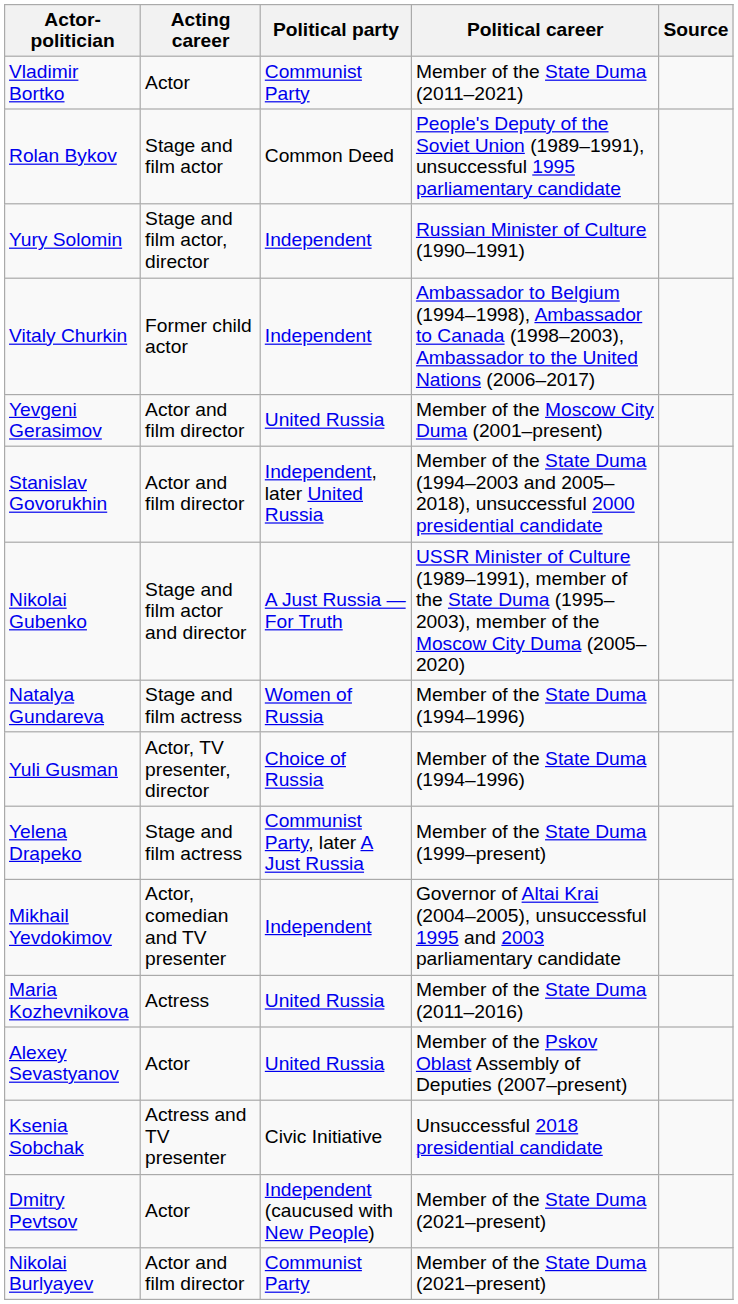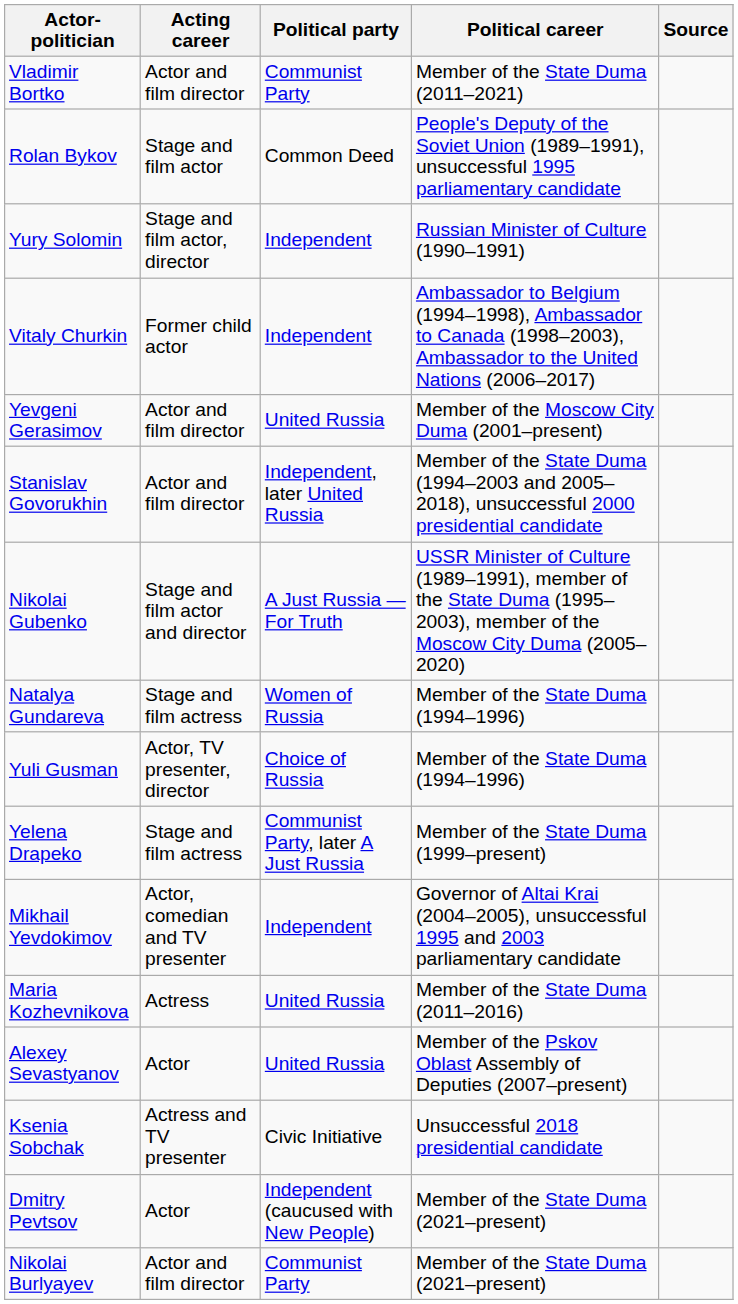 <table class="wikitable sortable">
 <tr>
 <th>Actor-politician</th>
 <th>Acting career</th>
 <th>Political party</th>
 <th>Political career</th>
 <th>Source</th>
 </tr>
 <tr>
 <td data-sort-value="Bortko, Vladimir"><a href='#'>Vladimir Bortko</a></td>
-<td>Actor</td>
+<td>Actor and film director</td>
 <td><a href='#'>Communist Party</a></td>
 <td>Member of the <a href='#'>State Duma</a> (2011–2021)</td>
 <td></td>
 </tr>
 <tr>
 <td data-sort-value="Bykov, Rolan"><a href='#'>Rolan Bykov</a></td>
 <td>Stage and film actor</td>
 <td>Common Deed</td>
 <td><a href='#'>People's Deputy of the Soviet Union</a> (1989–1991), unsuccessful <a href='#'>1995 parliamentary candidate</a></td>
 <td></td>
 </tr>
 <tr>
 <td data-sort-value="Solomin, Yury"><a href='#'>Yury Solomin</a></td>
 <td>Stage and film actor, director</td>
 <td><a href='#'>Independent</a></td>
 <td><a href='#'>Russian Minister of Culture</a> (1990–1991)</td>
 <td></td>
 </tr>
 <tr>
 <td data-sort-value="Churkin, Vitaly"><a href='#'>Vitaly Churkin</a></td>
 <td>Former child actor</td>
 <td><a href='#'>Independent</a></td>
 <td><a href='#'>Ambassador to Belgium</a> (1994–1998), <a href='#'>Ambassador to Canada</a> (1998–2003), <a href='#'>Ambassador to the United Nations</a> (2006–2017)</td>
 <td></td>
 </tr>
 <tr>
 <td data-sort-value="Gerasimov, Yevgeni"><a href='#'>Yevgeni Gerasimov</a></td>
 <td>Actor and film director</td>
 <td><a href='#'>United Russia</a></td>
 <td>Member of the <a href='#'>Moscow City Duma</a> (2001–present)</td>
 <td></td>
 </tr>
 <tr>
 <td data-sort-value="Govorukhin, Stanislav"><a href='#'>Stanislav Govorukhin</a></td>
 <td>Actor and film director</td>
 <td><a href='#'>Independent</a>, later <a href='#'>United Russia</a></td>
 <td>Member of the <a href='#'>State Duma</a> (1994–2003 and 2005–2018), unsuccessful <a href='#'>2000 presidential candidate</a></td>
 <td></td>
 </tr>
 <tr>
 <td data-sort-value="Gubenko, Nikolai"><a href='#'>Nikolai Gubenko</a></td>
 <td>Stage and film actor and director</td>
 <td><a href='#'>A Just Russia — For Truth</a></td>
 <td><a href='#'>USSR Minister of Culture</a> (1989–1991), member of the <a href='#'>State Duma</a> (1995–2003), member of the <a href='#'>Moscow City Duma</a> (2005–2020)</td>
 <td></td>
 </tr>
 <tr>
 <td data-sort-value="Gundareva, Natalya"><a href='#'>Natalya Gundareva</a></td>
 <td>Stage and film actress</td>
 <td><a href='#'>Women of Russia</a></td>
 <td>Member of the <a href='#'>State Duma</a> (1994–1996)</td>
 <td></td>
 </tr>
 <tr>
 <td data-sort-value="Gusman, Yuli"><a href='#'>Yuli Gusman</a></td>
 <td>Actor, TV presenter, director</td>
 <td><a href='#'>Choice of Russia</a></td>
 <td>Member of the <a href='#'>State Duma</a> (1994–1996)</td>
 <td></td>
 </tr>
 <tr>
 <td data-sort-value="Drapeko, Yelena"><a href='#'>Yelena Drapeko</a></td>
 <td>Stage and film actress</td>
 <td><a href='#'>Communist Party</a>, later <a href='#'>A Just Russia</a></td>
 <td>Member of the <a href='#'>State Duma</a> (1999–present)</td>
 <td></td>
 </tr>
 <tr>
 <td data-sort-value="Yevdokimov, Mikhail"><a href='#'>Mikhail Yevdokimov</a></td>
 <td>Actor, comedian and TV presenter</td>
 <td><a href='#'>Independent</a></td>
 <td>Governor of <a href='#'>Altai Krai</a> (2004–2005), unsuccessful <a href='#'>1995</a> and <a href='#'>2003</a> parliamentary candidate</td>
 <td></td>
 </tr>
 <tr>
 <td data-sort-value="Kozhevnikova, Maria"><a href='#'>Maria Kozhevnikova</a></td>
 <td>Actress</td>
 <td><a href='#'>United Russia</a></td>
 <td>Member of the <a href='#'>State Duma</a> (2011–2016)</td>
 <td></td>
 </tr>
 <tr>
 <td data-sort-value="Sevastyanov, Alexey"><a href='#'>Alexey Sevastyanov</a></td>
 <td>Actor</td>
 <td><a href='#'>United Russia</a></td>
 <td>Member of the <a href='#'>Pskov Oblast</a> Assembly of Deputies (2007–present)</td>
 <td></td>
 </tr>
 <tr>
 <td data-sort-value="Sobchak, Ksenia"><a href='#'>Ksenia Sobchak</a></td>
 <td>Actress and TV presenter</td>
 <td>Civic Initiative</td>
 <td>Unsuccessful <a href='#'>2018 presidential candidate</a></td>
 <td></td>
 </tr>
 <tr>
 <td data-sort-value="Pevtsov, Dmitry"><a href='#'>Dmitry Pevtsov</a></td>
 <td>Actor</td>
 <td><a href='#'>Independent</a> (caucused with <a href='#'>New People</a>)</td>
 <td>Member of the <a href='#'>State Duma</a> (2021–present)</td>
 <td></td>
 </tr>
 <tr>
 <td data-sort-value="Burlyayev, Nikolai"><a href='#'>Nikolai Burlyayev</a></td>
 <td>Actor and film director</td>
 <td><a href='#'>Communist Party</a></td>
 <td>Member of the <a href='#'>State Duma</a> (2021–present)</td>
 <td></td>
 </tr>
 </table>
